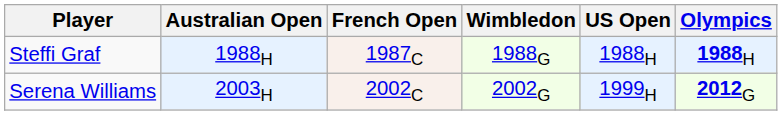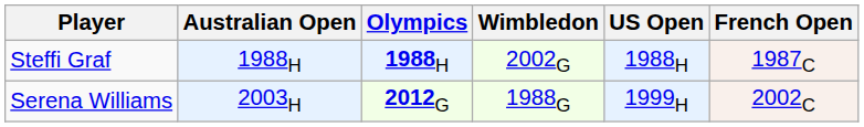 <table class="wikitable nowrap" style="text-align:center">
 <tr>
 <th>Player</th>
 <th>Australian Open</th>
-<th>French Open</th>
+<th><a href='#'>Olympics</a></th>
 <th>Wimbledon</th>
 <th>US Open</th>
-<th><a href='#'>Olympics</a></th>
+<th>French Open</th>
 </tr>
 <tr>
 <td style="text-align: left;"> <a href='#'>Steffi Graf</a></td>
 <td style="background: #e6f2ff;"><a href='#'>1988</a><sub>H</sub></td>
+<td style="background: #e6f2ff;"><strong><a href='#'>1988</a></strong><sub>H</sub></td>
+<td style="background: #f2ffe6;"><a href='#'>2002</a><sub>G</sub></td>
+<td style="background: #e6f2ff;"><a href='#'>1988</a><sub>H</sub></td>
 <td style="background: #f9f0eb;"><a href='#'>1987</a><sub>C</sub></td>
-<td style="background: #f2ffe6;"><a href='#'>1988</a><sub>G</sub></td>
-<td style="background: #e6f2ff;"><a href='#'>1988</a><sub>H</sub></td>
-<td style="background: #e6f2ff;"><strong><a href='#'>1988</a></strong><sub>H</sub></td>
 </tr>
 <tr>
 <td style="text-align: left;"> <a href='#'>Serena Williams</a></td>
 <td style="background: #e6f2ff;"><a href='#'>2003</a><sub>H</sub></td>
+<td style="background: #f2ffe6;"><strong><a href='#'>2012</a></strong><sub>G</sub></td>
+<td style="background: #f2ffe6;"><a href='#'>1988</a><sub>G</sub></td>
+<td style="background: #e6f2ff;"><a href='#'>1999</a><sub>H</sub></td>
 <td style="background: #f9f0eb;"><a href='#'>2002</a><sub>C</sub></td>
-<td style="background: #f2ffe6;"><a href='#'>2002</a><sub>G</sub></td>
-<td style="background: #e6f2ff;"><a href='#'>1999</a><sub>H</sub></td>
-<td style="background: #f2ffe6;"><strong><a href='#'>2012</a></strong><sub>G</sub></td>
 </tr>
 </table>
